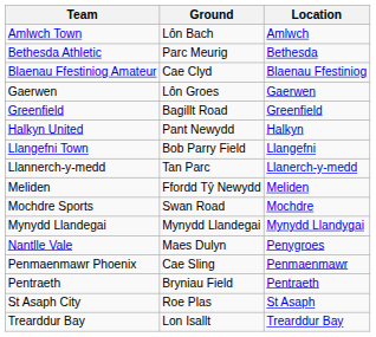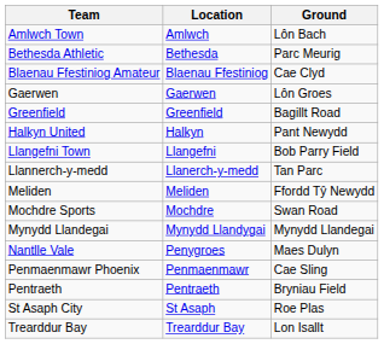 <table class="wikitable sortable">
 <tr>
 <th>Team</th>
+<th>Location</th>
 <th>Ground</th>
-<th>Location</th>
 </tr>
 <tr>
 <td><a href='#'>Amlwch Town</a></td>
+<td><a href='#'>Amlwch</a></td>
 <td>Lôn Bach</td>
-<td><a href='#'>Amlwch</a></td>
 </tr>
 <tr>
 <td><a href='#'>Bethesda Athletic</a></td>
+<td><a href='#'>Bethesda</a></td>
 <td>Parc Meurig</td>
-<td><a href='#'>Bethesda</a></td>
 </tr>
 <tr>
 <td><a href='#'>Blaenau Ffestiniog Amateur</a></td>
+<td><a href='#'>Blaenau Ffestiniog</a></td>
 <td>Cae Clyd</td>
-<td><a href='#'>Blaenau Ffestiniog</a></td>
 </tr>
 <tr>
 <td>Gaerwen</td>
+<td><a href='#'>Gaerwen</a></td>
 <td>Lôn Groes</td>
-<td><a href='#'>Gaerwen</a></td>
 </tr>
 <tr>
 <td><a href='#'>Greenfield</a></td>
+<td><a href='#'>Greenfield</a></td>
 <td>Bagillt Road</td>
-<td><a href='#'>Greenfield</a></td>
 </tr>
 <tr>
 <td><a href='#'>Halkyn United</a></td>
+<td><a href='#'>Halkyn</a></td>
 <td>Pant Newydd</td>
-<td><a href='#'>Halkyn</a></td>
 </tr>
 <tr>
 <td><a href='#'>Llangefni Town</a></td>
+<td><a href='#'>Llangefni</a></td>
 <td>Bob Parry Field</td>
-<td><a href='#'>Llangefni</a></td>
 </tr>
 <tr>
 <td>Llannerch-y-medd</td>
+<td><a href='#'>Llanerch-y-medd</a></td>
 <td>Tan Parc</td>
-<td><a href='#'>Llanerch-y-medd</a></td>
 </tr>
 <tr>
 <td>Meliden</td>
+<td><a href='#'>Meliden</a></td>
 <td>Ffordd Tŷ Newydd</td>
-<td><a href='#'>Meliden</a></td>
 </tr>
 <tr>
 <td>Mochdre Sports</td>
+<td><a href='#'>Mochdre</a></td>
 <td>Swan Road</td>
-<td><a href='#'>Mochdre</a></td>
 </tr>
 <tr>
 <td>Mynydd Llandegai</td>
+<td><a href='#'>Mynydd Llandygai</a></td>
 <td>Mynydd Llandegai</td>
-<td><a href='#'>Mynydd Llandygai</a></td>
 </tr>
 <tr>
 <td><a href='#'>Nantlle Vale</a></td>
+<td><a href='#'>Penygroes</a></td>
 <td>Maes Dulyn</td>
-<td><a href='#'>Penygroes</a></td>
 </tr>
 <tr>
 <td>Penmaenmawr Phoenix</td>
+<td><a href='#'>Penmaenmawr</a></td>
 <td>Cae Sling</td>
-<td><a href='#'>Penmaenmawr</a></td>
 </tr>
 <tr>
 <td>Pentraeth</td>
+<td><a href='#'>Pentraeth</a></td>
 <td>Bryniau Field</td>
-<td><a href='#'>Pentraeth</a></td>
 </tr>
 <tr>
 <td>St Asaph City</td>
+<td><a href='#'>St Asaph</a></td>
 <td>Roe Plas</td>
-<td><a href='#'>St Asaph</a></td>
 </tr>
 <tr>
 <td>Trearddur Bay</td>
+<td><a href='#'>Trearddur Bay</a></td>
 <td>Lon Isallt</td>
-<td><a href='#'>Trearddur Bay</a></td>
 </tr>
 </table>
